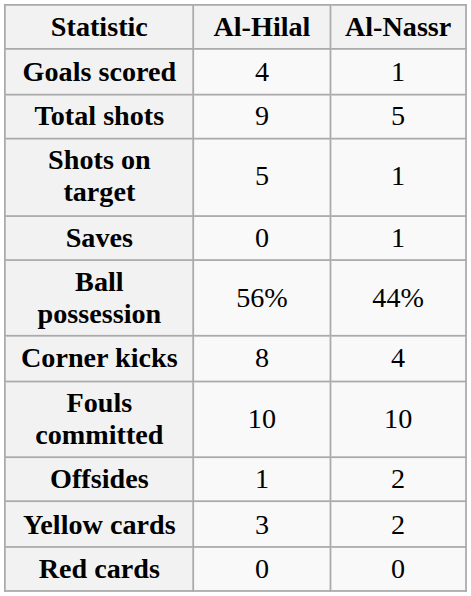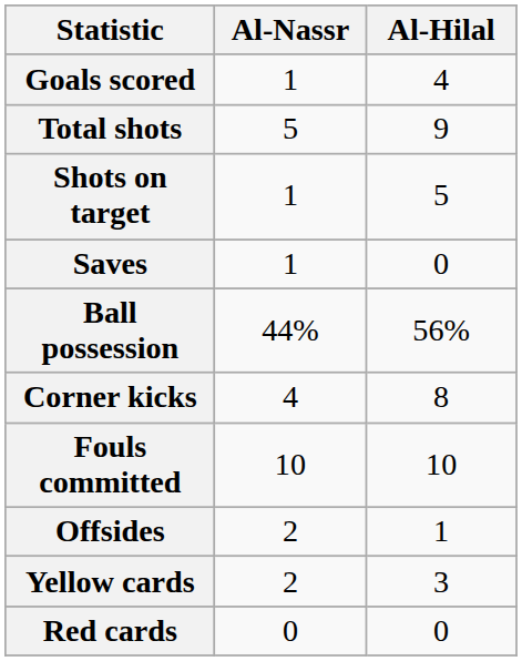 <table class="wikitable plainrowheaders" style="text-align:center">
 <tr>
 <th scope="col" style="width:100px">Statistic</th>
+<th scope="col" style="width:70px">Al-Nassr</th>
 <th scope="col" style="width:70px">Al-Hilal</th>
-<th scope="col" style="width:70px">Al-Nassr</th>
 </tr>
 <tr>
 <th scope=row>Goals scored</th>
+<td>1</td>
 <td>4</td>
-<td>1</td>
 </tr>
 <tr>
 <th scope=row>Total shots</th>
+<td>5</td>
 <td>9</td>
+</tr>
+<tr>
+<th scope=row>Shots on target</th>
+<td>1</td>
 <td>5</td>
 </tr>
 <tr>
-<th scope=row>Shots on target</th>
-<td>5</td>
+<th scope=row>Saves</th>
 <td>1</td>
-</tr>
-<tr>
-<th scope=row>Saves</th>
 <td>0</td>
-<td>1</td>
 </tr>
 <tr>
 <th scope=row>Ball possession</th>
+<td>44%</td>
 <td>56%</td>
-<td>44%</td>
 </tr>
 <tr>
 <th scope=row>Corner kicks</th>
+<td>4</td>
 <td>8</td>
-<td>4</td>
 </tr>
 <tr>
 <th scope=row>Fouls committed</th>
 <td>10</td>
 <td>10</td>
 </tr>
 <tr>
 <th scope=row>Offsides</th>
+<td>2</td>
 <td>1</td>
-<td>2</td>
 </tr>
 <tr>
 <th scope=row>Yellow cards</th>
+<td>2</td>
 <td>3</td>
-<td>2</td>
 </tr>
 <tr>
 <th scope=row>Red cards</th>
 <td>0</td>
 <td>0</td>
 </tr>
 </table>
